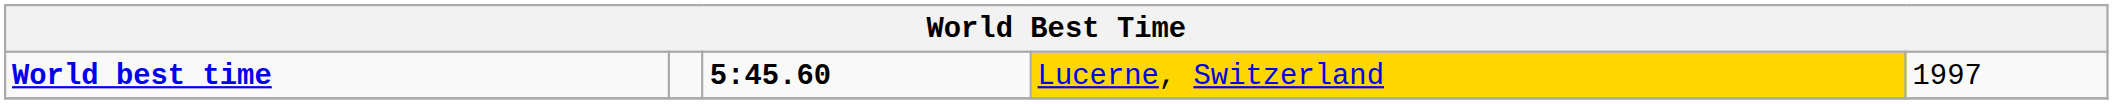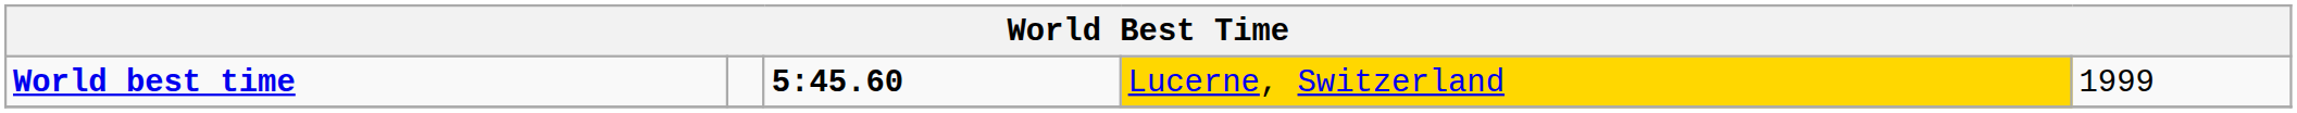 <table class="wikitable" width=75%>
 <tr>
 <th colspan=5>World Best Time</th>
 </tr>
 <tr>
 <td><strong><a href='#'>World best time</a></strong></td>
 <td></td>
 <td><strong>5:45.60</strong></td>
 <td style="background: gold;"><a href='#'>Lucerne</a>, <a href='#'>Switzerland</a></td>
-<td>1997</td>
+<td>1999</td>
 </tr>
 <tr>
 </tr>
 </table>
